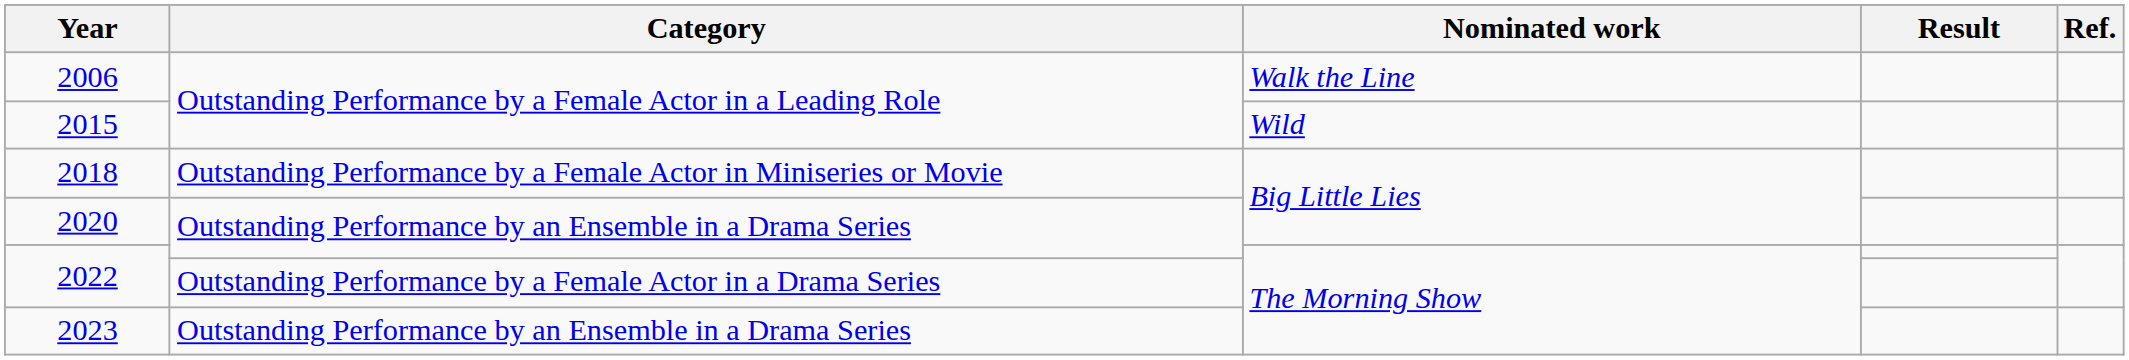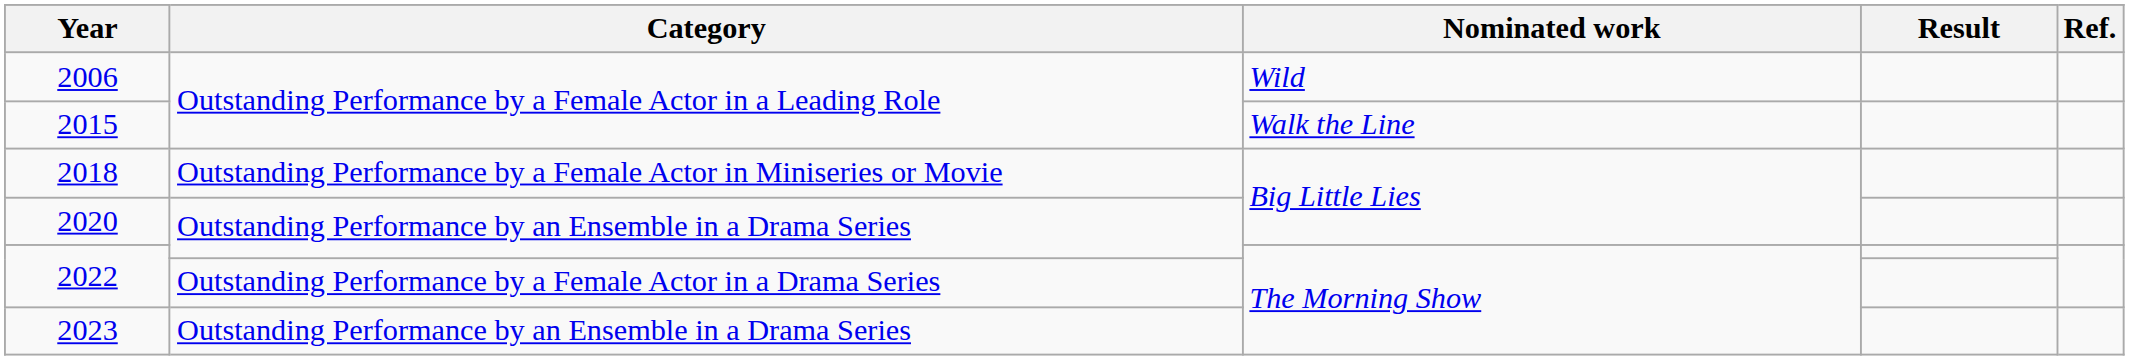 <table class=wikitable>
 <tr>
 <th scope="col" style="width:5em;">Year</th>
 <th scope="col" style="width:35em;">Category</th>
 <th scope="col" style="width:20em;">Nominated work</th>
 <th scope="col" style="width:6em;">Result</th>
 <th>Ref.</th>
 </tr>
 <tr>
 <td align="center"><a href='#'>2006</a></td>
 <td rowspan="2"><a href='#'>Outstanding Performance by a Female Actor in a Leading Role</a></td>
-<td><em><a href='#'>Walk the Line</a></em></td>
+<td><em><a href='#'>Wild</a></em></td>
 <td></td>
 <td align="center"></td>
 </tr>
 <tr>
 <td align="center"><a href='#'>2015</a></td>
-<td><em><a href='#'>Wild</a></em></td>
+<td><em><a href='#'>Walk the Line</a></em></td>
 <td></td>
 <td align="center"></td>
 </tr>
 <tr>
 <td align="center"><a href='#'>2018</a></td>
 <td><a href='#'>Outstanding Performance by a Female Actor in Miniseries or Movie</a></td>
 <td rowspan="2"><em><a href='#'>Big Little Lies</a></em></td>
 <td></td>
 <td align="center"></td>
 </tr>
 <tr>
 <td align="center"><a href='#'>2020</a></td>
 <td rowspan="2"><a href='#'>Outstanding Performance by an Ensemble in a Drama Series</a></td>
 <td></td>
 <td align="center"></td>
 </tr>
 <tr>
 <td rowspan="2" align="center"><a href='#'>2022</a></td>
 <td rowspan="3"><em><a href='#'>The Morning Show</a></em></td>
 <td></td>
 <td rowspan="2" align="center"></td>
 </tr>
 <tr>
 <td><a href='#'>Outstanding Performance by a Female Actor in a Drama Series</a></td>
 <td></td>
 </tr>
 <tr>
 <td align="center"><a href='#'>2023</a></td>
 <td><a href='#'>Outstanding Performance by an Ensemble in a Drama Series</a></td>
 <td></td>
 <td align="center"></td>
 </tr>
 </table>
